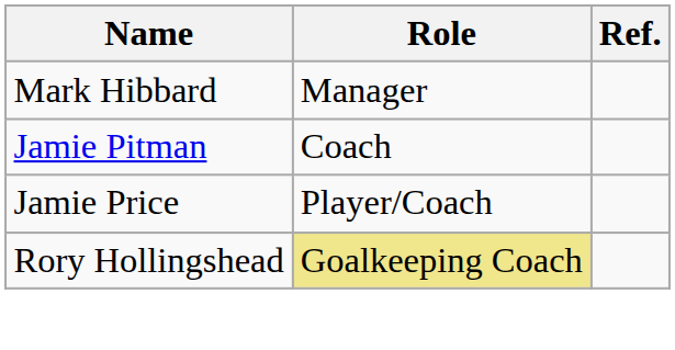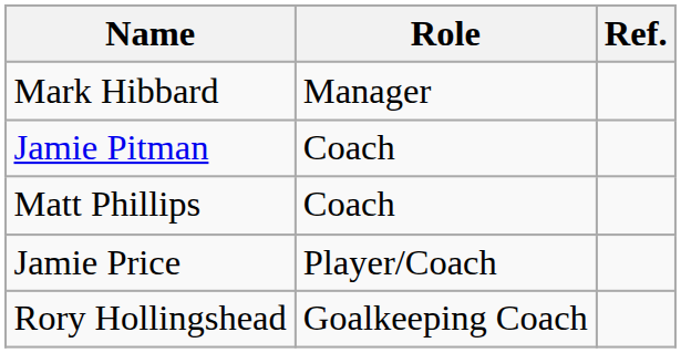 <table class="wikitable defaultleft col3center">
 <tr>
 <th>Name</th>
 <th>Role</th>
 <th>Ref.</th>
 </tr>
 <tr>
 <td>Mark Hibbard</td>
 <td>Manager</td>
 <td></td>
 </tr>
 <tr>
 <td><a href='#'>Jamie Pitman</a></td>
 <td>Coach</td>
 <td></td>
 </tr>
 <tr>
+<td>Matt Phillips</td>
+<td>Coach</td>
+<td></td>
+</tr>
+<tr>
 <td>Jamie Price</td>
 <td>Player/Coach</td>
 <td></td>
 </tr>
 <tr>
 <td>Rory Hollingshead</td>
-<td style="background: khaki;">Goalkeeping Coach</td>
+<td>Goalkeeping Coach</td>
 <td></td>
 </tr>
 </table>
